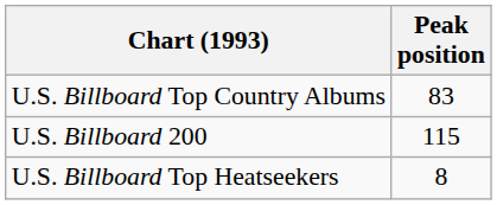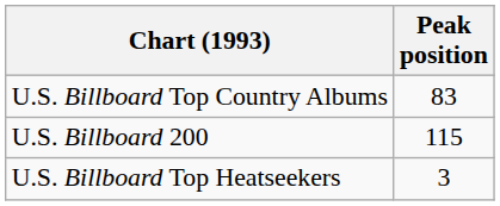 <table class="wikitable">
 <tr>
 <th>Chart (1993)</th>
 <th>Peak<br>position</th>
 </tr>
 <tr>
 <td>U.S. <em>Billboard</em> Top Country Albums</td>
 <td align="center">83</td>
 </tr>
 <tr>
 <td>U.S. <em>Billboard</em> 200</td>
 <td align="center">115</td>
 </tr>
 <tr>
 <td>U.S. <em>Billboard</em> Top Heatseekers</td>
-<td align="center">8</td>
+<td align="center">3</td>
 </tr>
 </table>
